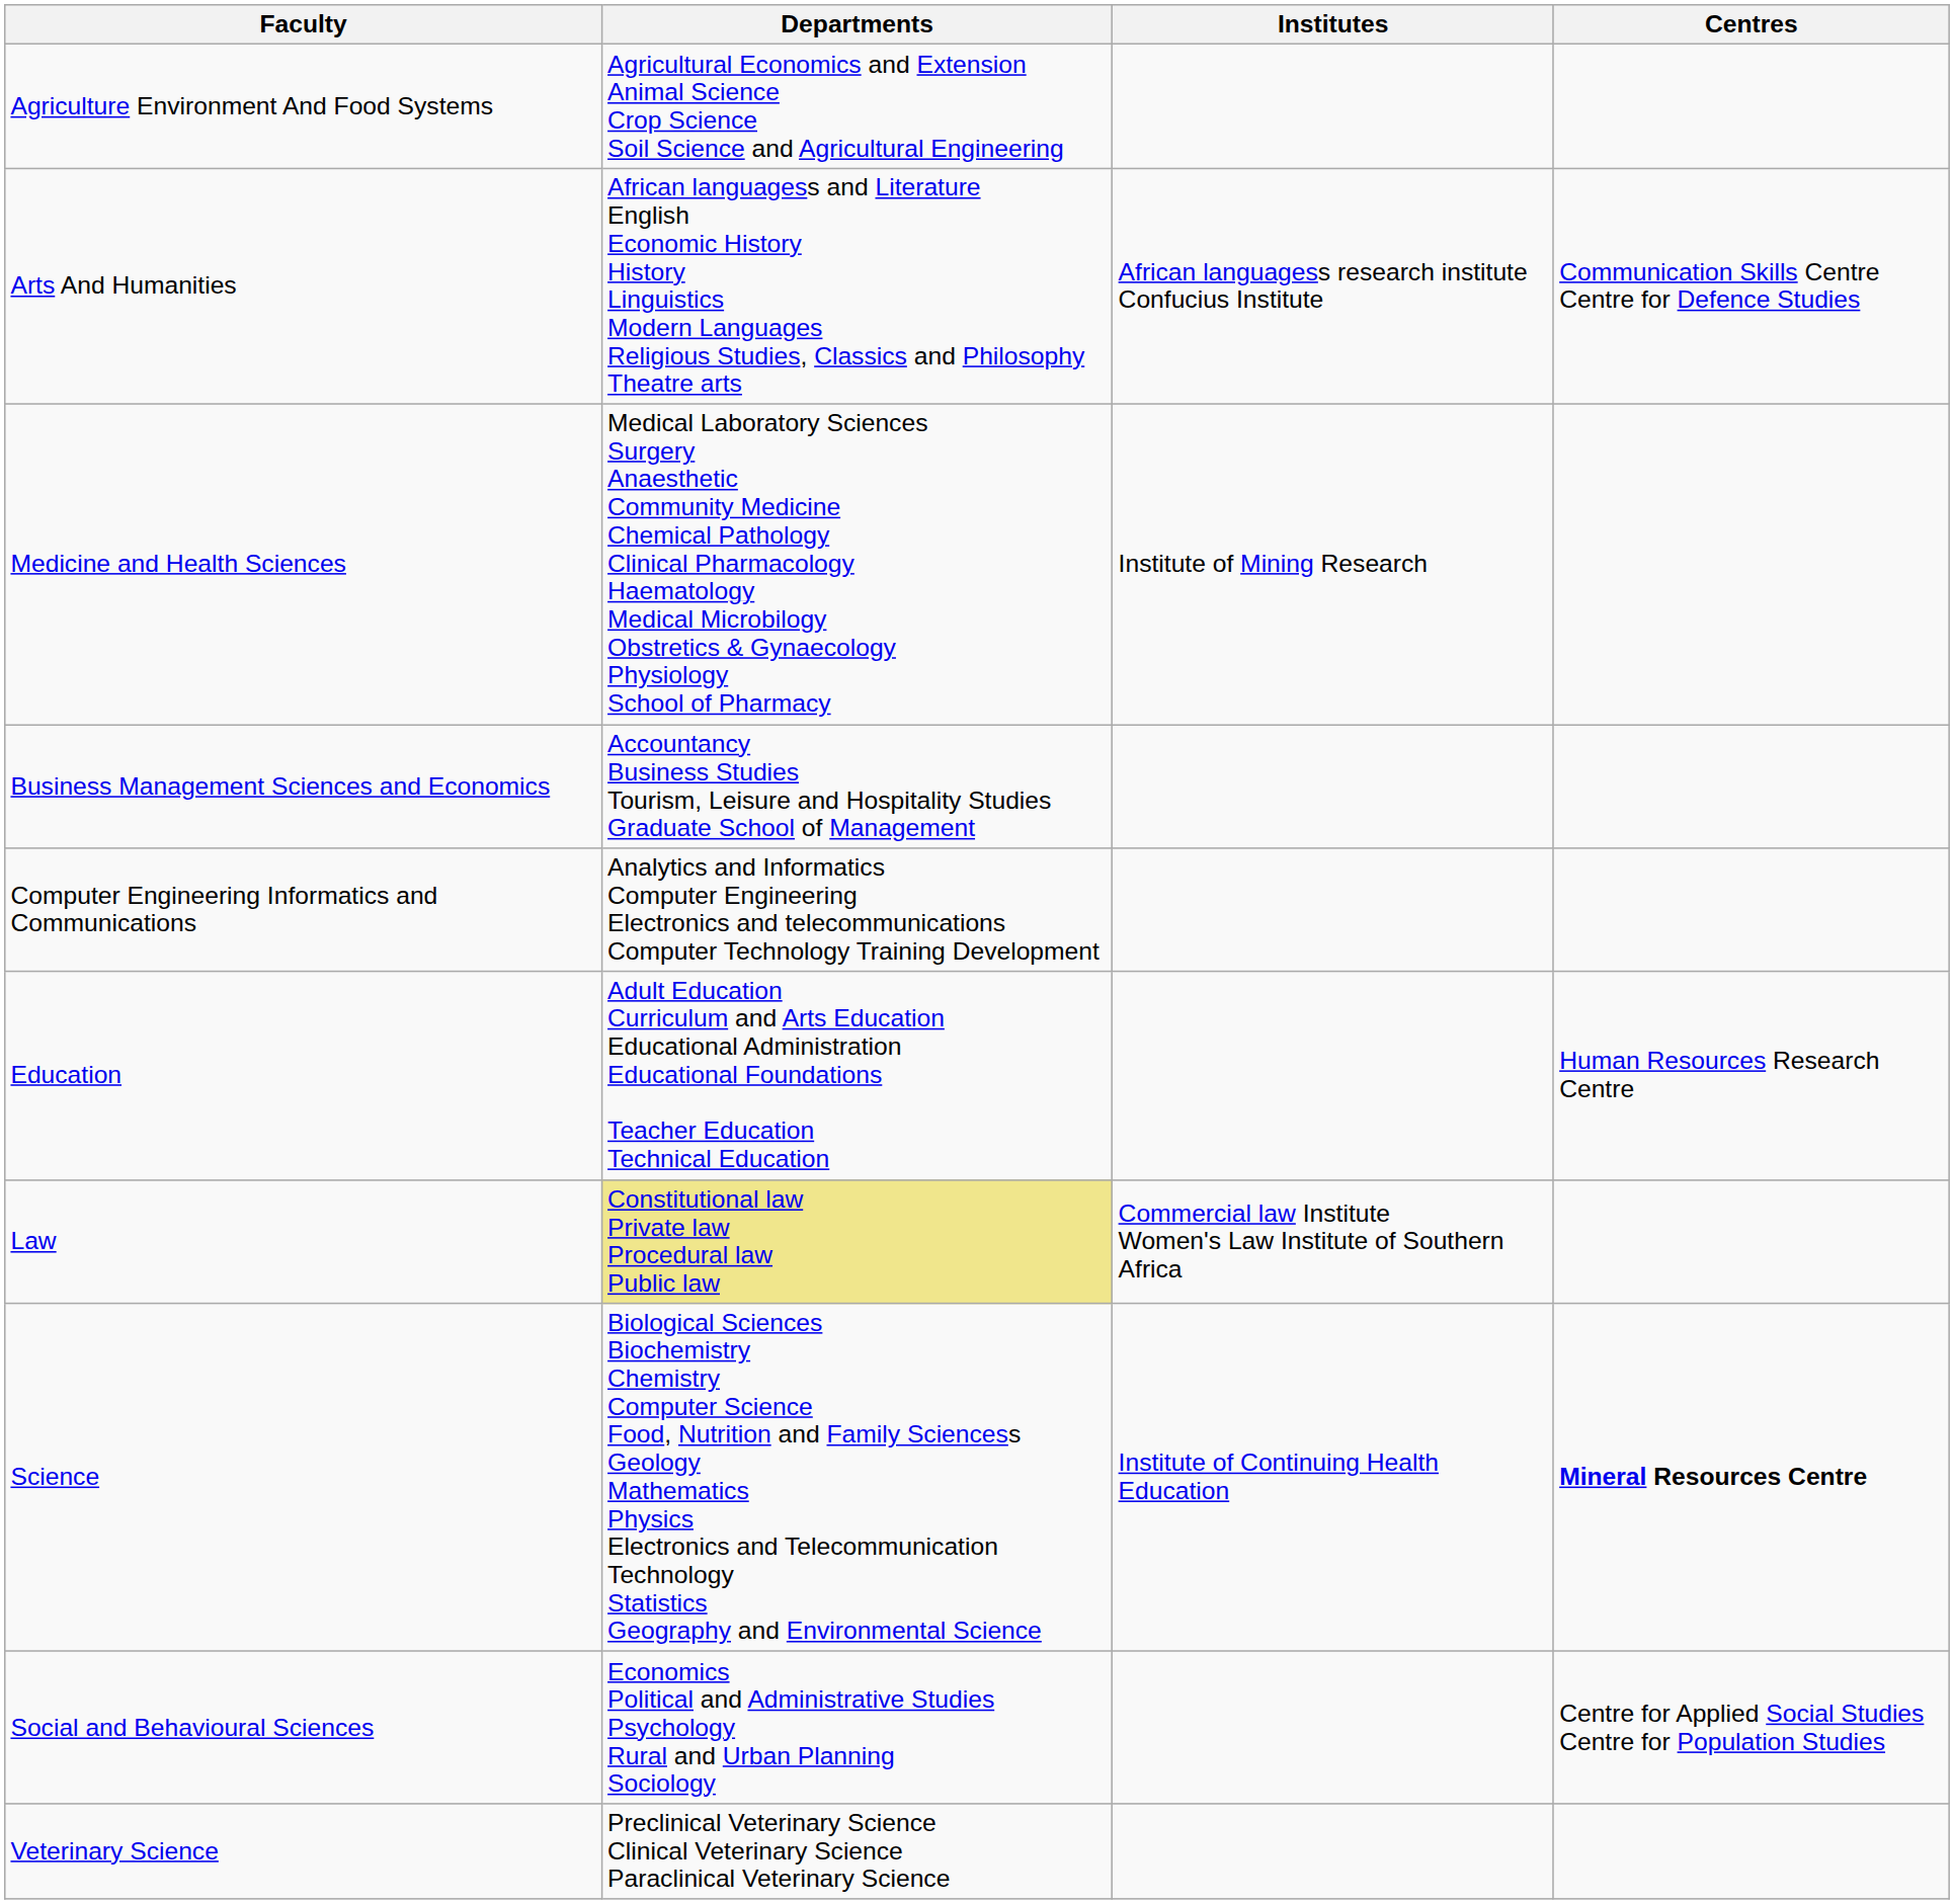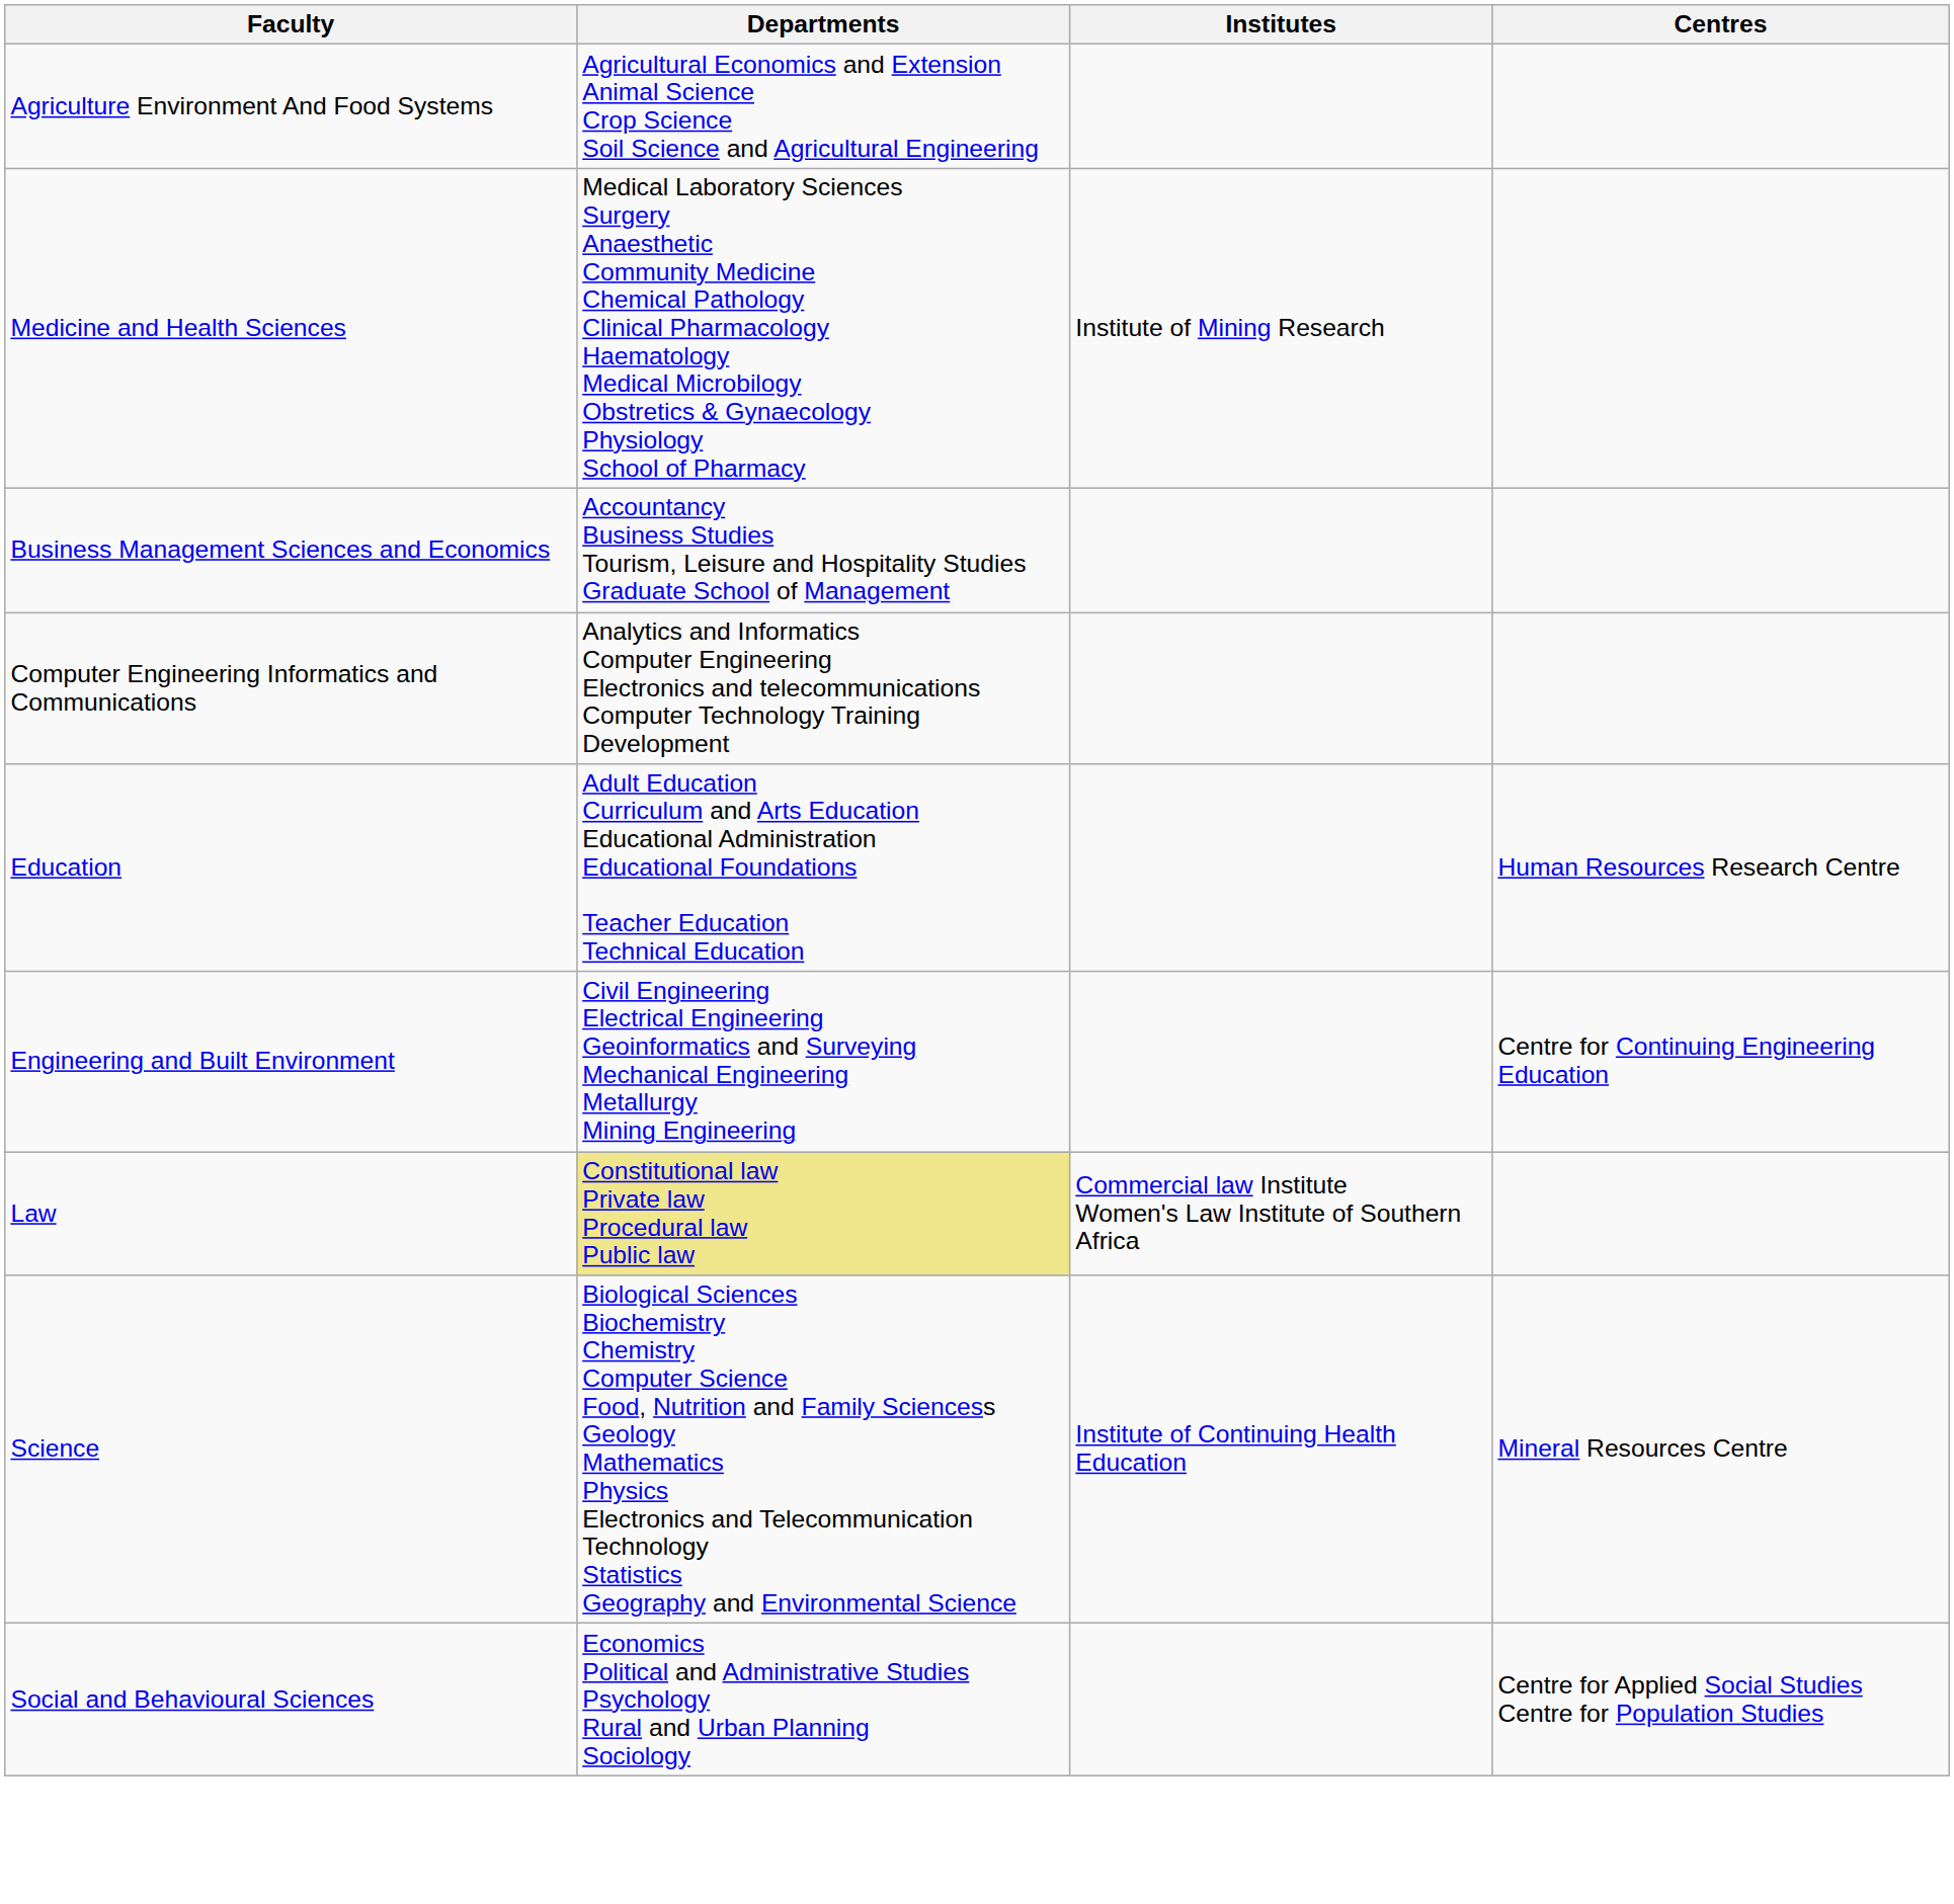 <table class="wikitable table">
 <tr>
 <th>Faculty</th>
 <th>Departments</th>
 <th>Institutes</th>
 <th>Centres</th>
 </tr>
 <tr>
 <td><a href='#'>Agriculture</a> Environment And Food Systems</td>
 <td><a href='#'>Agricultural Economics</a> and <a href='#'>Extension</a><br><a href='#'>Animal Science</a><br><a href='#'>Crop Science</a><br><a href='#'>Soil Science</a> and <a href='#'>Agricultural Engineering</a></td>
 <td></td>
 <td></td>
-</tr>
-<tr>
-<td><a href='#'>Arts</a> And Humanities</td>
-<td><a href='#'>African languages</a>s and <a href='#'>Literature</a><br>English<br><a href='#'>Economic History</a><br><a href='#'>History</a><br><a href='#'>Linguistics</a><br><a href='#'>Modern Languages</a><br><a href='#'>Religious Studies</a>, <a href='#'>Classics</a> and <a href='#'>Philosophy</a><br><a href='#'>Theatre arts</a></td>
-<td><a href='#'>African languages</a>s research institute<br>Confucius Institute</td>
-<td><a href='#'>Communication Skills</a> Centre<br>Centre for <a href='#'>Defence Studies</a></td>
 </tr>
 <tr>
 <td><a href='#'>Medicine and Health Sciences</a></td>
 <td>Medical Laboratory Sciences<br><a href='#'>Surgery</a><br><a href='#'>Anaesthetic</a><br><a href='#'>Community Medicine</a><br><a href='#'>Chemical Pathology</a><br><a href='#'>Clinical Pharmacology</a><br><a href='#'>Haematology</a><br><a href='#'>Medical Microbilogy</a><br><a href='#'>Obstretics & Gynaecology</a><br><a href='#'>Physiology</a><br><a href='#'>School of Pharmacy</a></td>
 <td>Institute of <a href='#'>Mining</a> Research</td>
 <td></td>
 </tr>
 <tr>
 <td><a href='#'>Business Management Sciences and Economics</a></td>
 <td><a href='#'>Accountancy</a><br><a href='#'>Business Studies</a><br>Tourism, Leisure and Hospitality Studies<br><a href='#'>Graduate School</a> of <a href='#'>Management</a></td>
 <td></td>
 <td></td>
 </tr>
 <tr>
 <td>Computer Engineering Informatics and Communications</td>
 <td>Analytics and Informatics<br>Computer Engineering<br>Electronics and telecommunications<br>Computer Technology Training Development</td>
 <td></td>
 <td></td>
 </tr>
 <tr>
 <td><a href='#'>Education</a></td>
 <td><a href='#'>Adult Education</a><br><a href='#'>Curriculum</a> and <a href='#'>Arts Education</a><br>Educational Administration<br><a href='#'>Educational Foundations</a><br><br><a href='#'>Teacher Education</a><br><a href='#'>Technical Education</a></td>
 <td></td>
 <td><a href='#'>Human Resources</a> Research Centre</td>
 </tr>
 <tr>
+<td><a href='#'>Engineering and Built Environment</a></td>
+<td><a href='#'>Civil Engineering</a><br><a href='#'>Electrical Engineering</a><br><a href='#'>Geoinformatics</a> and <a href='#'>Surveying</a><br><a href='#'>Mechanical Engineering</a><br><a href='#'>Metallurgy</a><br><a href='#'>Mining Engineering</a></td>
+<td></td>
+<td>Centre for <a href='#'>Continuing Engineering Education</a></td>
+</tr>
+<tr>
 <td><a href='#'>Law</a></td>
 <td style="background: khaki;"><a href='#'>Constitutional law</a><br><a href='#'>Private law</a><br><a href='#'>Procedural law</a><br><a href='#'>Public law</a></td>
 <td><a href='#'>Commercial law</a> Institute<br>Women's Law Institute of Southern Africa</td>
 <td></td>
 </tr>
 <tr>
 <td><a href='#'>Science</a></td>
 <td><a href='#'>Biological Sciences</a><br><a href='#'>Biochemistry</a><br><a href='#'>Chemistry</a><br><a href='#'>Computer Science</a><br><a href='#'>Food</a>, <a href='#'>Nutrition</a> and <a href='#'>Family Sciences</a>s<br><a href='#'>Geology</a><br><a href='#'>Mathematics</a><br><a href='#'>Physics</a><br>Electronics and Telecommunication Technology<br><a href='#'>Statistics</a><br><a href='#'>Geography</a> and <a href='#'>Environmental Science</a></td>
 <td><a href='#'>Institute of Continuing Health Education</a></td>
-<td><strong><a href='#'>Mineral</a> Resources Centre</strong></td>
+<td><a href='#'>Mineral</a> Resources Centre</td>
 </tr>
 <tr>
 <td><a href='#'>Social and Behavioural Sciences</a></td>
 <td><a href='#'>Economics</a><br><a href='#'>Political</a> and <a href='#'>Administrative Studies</a><br><a href='#'>Psychology</a><br><a href='#'>Rural</a> and <a href='#'>Urban Planning</a><br><a href='#'>Sociology</a></td>
 <td></td>
 <td>Centre for Applied <a href='#'>Social Studies</a><br>Centre for <a href='#'>Population Studies</a></td>
 </tr>
-<tr>
-<td><a href='#'>Veterinary Science</a></td>
-<td>Preclinical Veterinary Science<br>Clinical Veterinary Science<br>Paraclinical Veterinary Science</td>
-<td></td>
-<td></td>
-</tr>
 </table>
